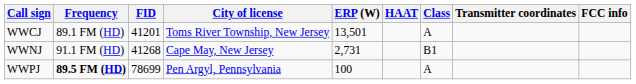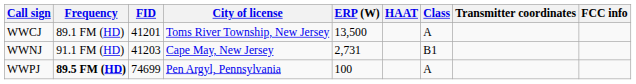 <table class="wikitable sortable">
 <tr>
 <th><a href='#'>Call sign</a></th>
 <th data-sort-type="number"><a href='#'>Frequency</a></th>
 <th data-sort-type="number"><a href='#'>FID</a></th>
 <th><a href='#'>City of license</a></th>
 <th data-sort-type="number"><a href='#'>ERP</a> (W)</th>
 <th data-sort-type="number"><a href='#'>HAAT</a></th>
 <th><a href='#'>Class</a></th>
 <th class="unsortable">Transmitter coordinates</th>
 <th class="unsortable">FCC info</th>
 </tr>
 <tr>
 <td>WWCJ</td>
 <td>89.1 FM (<a href='#'>HD</a>)</td>
 <td>41201</td>
 <td><a href='#'>Toms River Township, New Jersey</a></td>
-<td>13,501</td>
+<td>13,500</td>
 <td></td>
 <td>A</td>
 <td></td>
 <td></td>
 </tr>
 <tr>
 <td>WWNJ</td>
 <td>91.1 FM (<a href='#'>HD</a>)</td>
-<td>41268</td>
+<td>41203</td>
 <td><a href='#'>Cape May, New Jersey</a></td>
 <td>2,731</td>
 <td></td>
 <td>B1</td>
 <td></td>
 <td></td>
 </tr>
 <tr>
 <td>WWPJ</td>
 <td><strong>89.5 FM (<a href='#'>HD</a>)</strong></td>
-<td>78699</td>
+<td>74699</td>
 <td><a href='#'>Pen Argyl, Pennsylvania</a></td>
 <td>100</td>
 <td></td>
 <td>A</td>
 <td></td>
 <td></td>
 </tr>
 </table>
